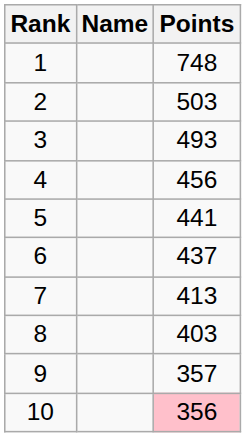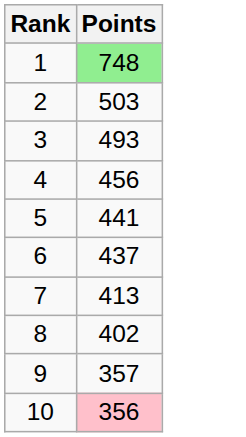 <table class="wikitable sortable">
 <tr>
 <th>Rank</th>
-<th>Name</th>
 <th>Points</th>
 </tr>
 <tr>
 <td align=center>1</td>
-<td></td>
-<td align=center>748</td>
+<td align=center style="background: lightgreen;">748</td>
 </tr>
 <tr>
 <td align=center>2</td>
-<td></td>
 <td align=center>503</td>
 </tr>
 <tr>
 <td align=center>3</td>
-<td></td>
 <td align=center>493</td>
 </tr>
 <tr>
 <td align=center>4</td>
-<td></td>
 <td align=center>456</td>
 </tr>
 <tr>
 <td align=center>5</td>
-<td></td>
 <td align=center>441</td>
 </tr>
 <tr>
 <td align=center>6</td>
-<td></td>
 <td align=center>437</td>
 </tr>
 <tr>
 <td align=center>7</td>
-<td></td>
 <td align=center>413</td>
 </tr>
 <tr>
 <td align=center>8</td>
-<td></td>
-<td align=center>403</td>
+<td align=center>402</td>
 </tr>
 <tr>
 <td align=center>9</td>
-<td></td>
 <td align=center>357</td>
 </tr>
 <tr>
 <td align=center>10</td>
-<td></td>
 <td align=center style="background: pink;">356</td>
 </tr>
 </table>
